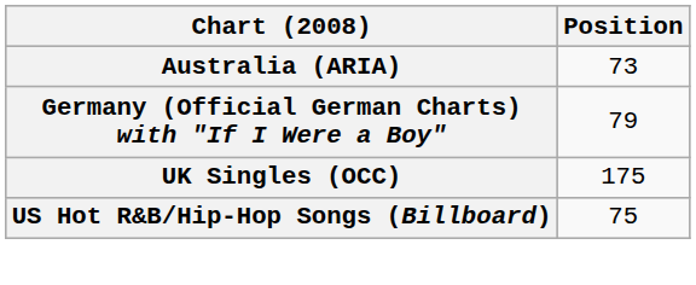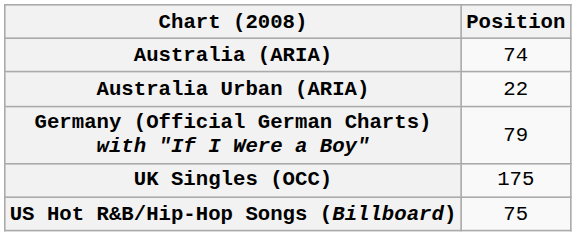 <table class="wikitable sortable plainrowheaders" style="text-align:center">
 <tr>
 <th scope="col">Chart (2008)</th>
 <th scope="col">Position</th>
 </tr>
 <tr>
 <th scope="row">Australia (ARIA)</th>
-<td style="text-align:center;">73</td>
+<td style="text-align:center;">74</td>
+</tr>
+<tr>
+<th scope="row">Australia Urban (ARIA)</th>
+<td style="text-align:center;">22</td>
 </tr>
 <tr>
 <th scope="row">Germany (Official German Charts)<br><em>with "If I Were a Boy"</em></th>
 <td style="text-align:center;">79</td>
 </tr>
 <tr>
 <th scope="row">UK Singles (OCC)</th>
 <td style="text-align:center;">175</td>
 </tr>
 <tr>
 <th scope="row">US Hot R&B/Hip-Hop Songs (<em>Billboard</em>)</th>
 <td style="text-align:center;">75</td>
 </tr>
 </table>
